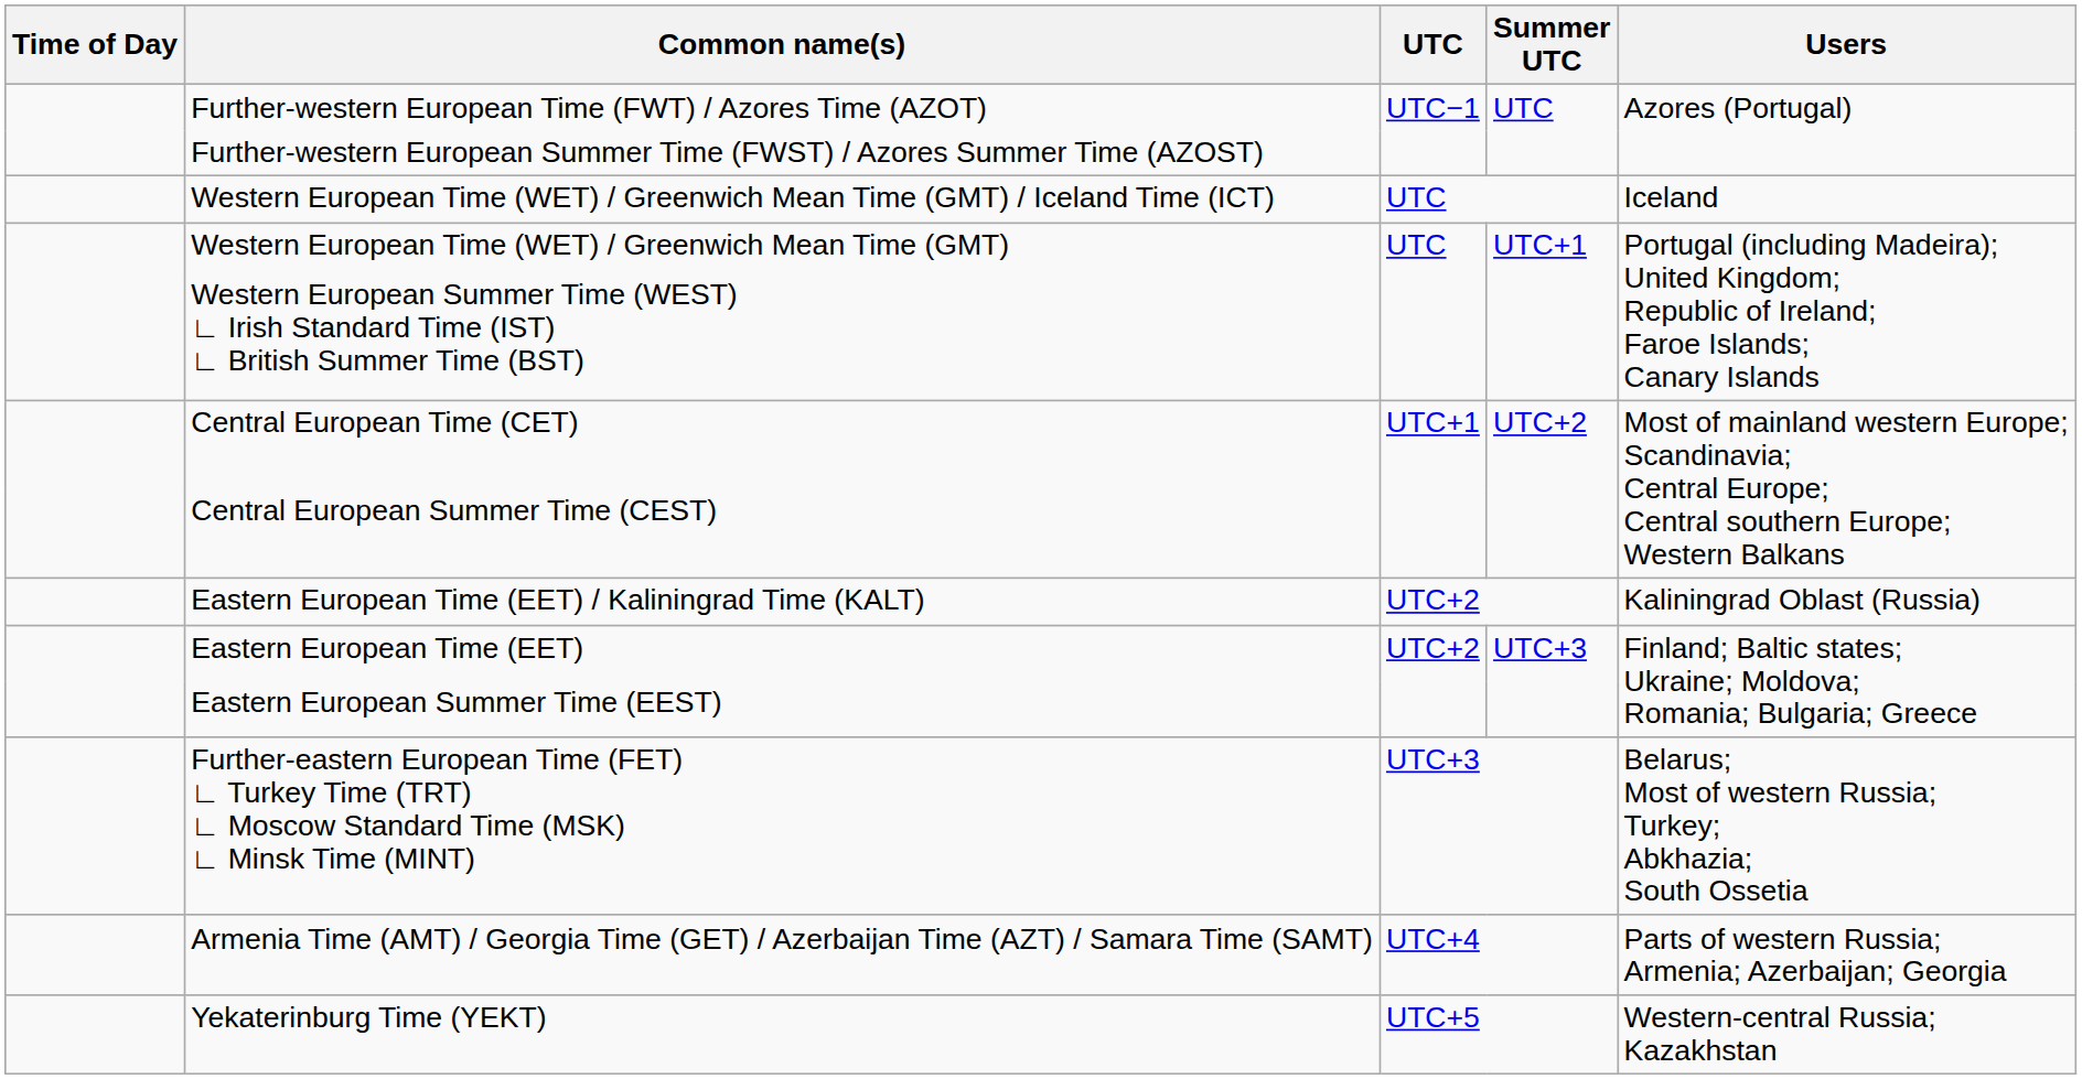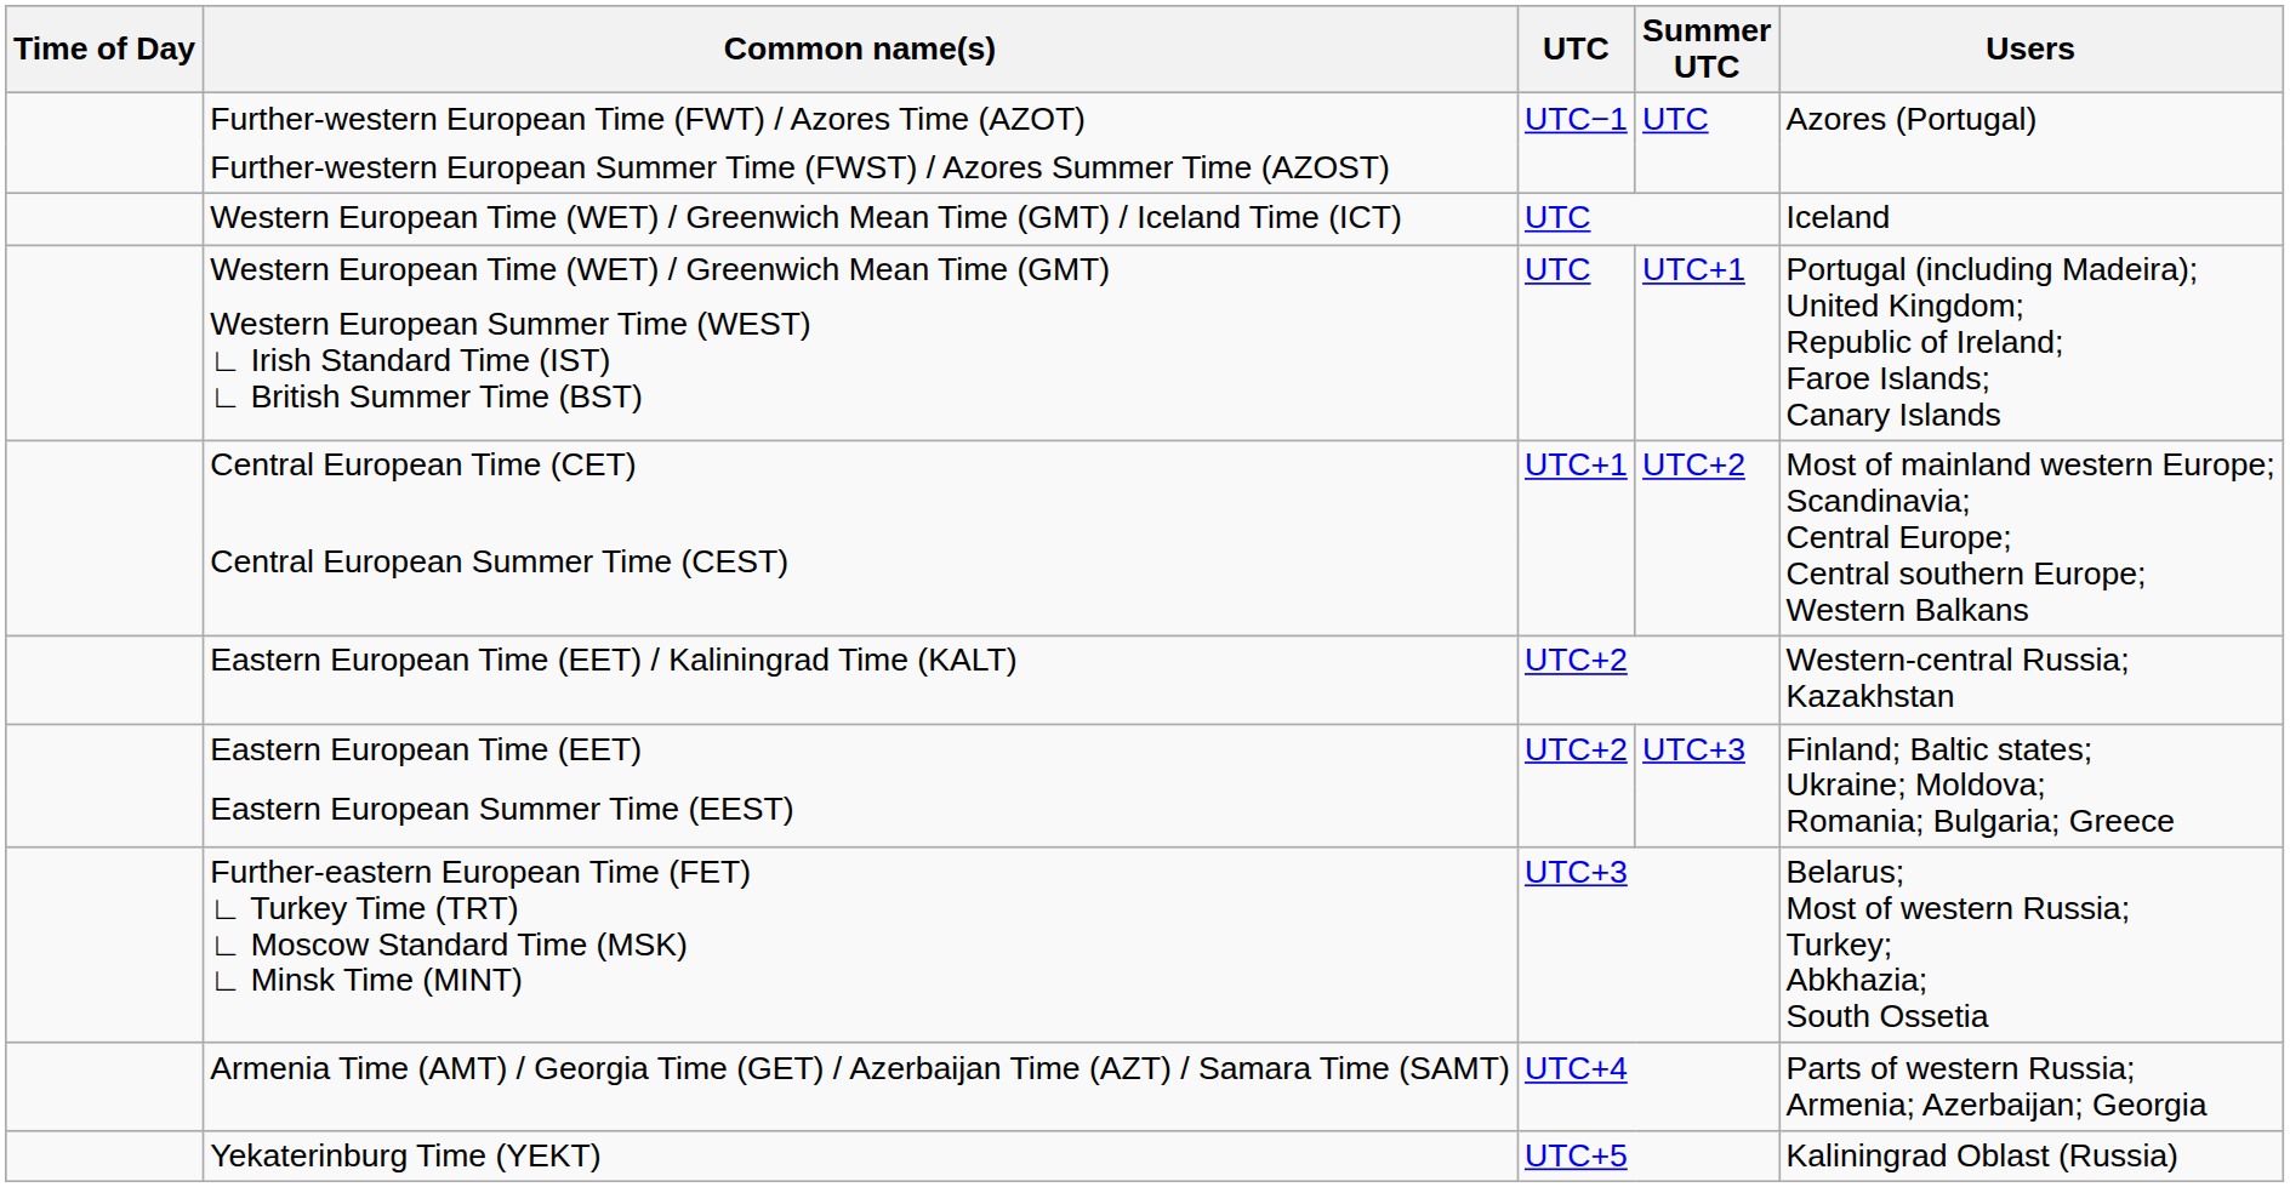 <table class="wikitable">
 <tr>
 <th>Time of Day</th>
 <th>Common name(s)</th>
 <th>UTC</th>
 <th>Summer<br>UTC</th>
 <th>Users</th>
 </tr>
 <tr valign="top">
 <td></td>
 <td>Further-western European Time (FWT) / Azores Time (AZOT)</td>
 <td rowspan=2><a href='#'>UTC−1</a></td>
 <td rowspan=2><a href='#'>UTC</a></td>
 <td rowspan=2>Azores (Portugal)</td>
 </tr>
 <tr valign="top" style="border-top:hidden;">
 <td></td>
 <td>Further-western European Summer Time (FWST) / Azores Summer Time (AZOST)</td>
 </tr>
 <tr valign="top">
 <td></td>
 <td>Western European Time (WET) / Greenwich Mean Time (GMT) / Iceland Time (ICT)</td>
 <td colspan=2><a href='#'>UTC</a></td>
 <td>Iceland</td>
 </tr>
 <tr valign="top">
 <td></td>
 <td>Western European Time (WET) / Greenwich Mean Time (GMT)</td>
 <td rowspan=2><a href='#'>UTC</a></td>
 <td rowspan=2><a href='#'>UTC+1</a></td>
 <td rowspan=2>Portugal (including Madeira);<br> United Kingdom;<br> Republic of Ireland;<br> Faroe Islands;<br> Canary Islands</td>
 </tr>
 <tr valign="top" style="border-top:hidden;">
 <td></td>
 <td>Western European Summer Time (WEST)<br>∟ Irish Standard Time (IST)<br>∟ British Summer Time (BST)</td>
 </tr>
 <tr valign="top">
 <td></td>
 <td>Central European Time (CET)</td>
 <td rowspan=2><a href='#'>UTC+1</a></td>
 <td rowspan=2><a href='#'>UTC+2</a></td>
 <td rowspan=2>Most of mainland western Europe;<br> Scandinavia;<br> Central Europe;<br> Central southern Europe;<br> Western Balkans</td>
 </tr>
 <tr valign="top" style="border-top:hidden;">
 <td></td>
 <td>Central European Summer Time (CEST)</td>
 </tr>
 <tr valign="top">
 <td></td>
 <td>Eastern European Time (EET) / Kaliningrad Time (KALT)</td>
 <td colspan=2><a href='#'>UTC+2</a></td>
-<td>Kaliningrad Oblast (Russia)</td>
+<td>Western-central Russia;<br>Kazakhstan</td>
 </tr>
 <tr valign="top">
 <td></td>
 <td>Eastern European Time (EET)</td>
 <td rowspan=2><a href='#'>UTC+2</a></td>
 <td rowspan=2><a href='#'>UTC+3</a></td>
 <td rowspan=2>Finland; Baltic states;<br> Ukraine; Moldova;<br> Romania; Bulgaria; Greece</td>
 </tr>
 <tr valign="top" style="border-top:hidden;">
 <td></td>
 <td>Eastern European Summer Time (EEST)</td>
 </tr>
 <tr valign="top">
 <td></td>
 <td>Further-eastern European Time (FET) <br>∟ Turkey Time (TRT)<br>∟ Moscow Standard Time (MSK)<br>∟ Minsk Time (MINT)</td>
 <td colspan=2><a href='#'>UTC+3</a></td>
 <td>Belarus;<br>Most of western Russia;<br>Turkey;<br>Abkhazia;<br>South Ossetia</td>
 </tr>
 <tr valign="top">
 <td></td>
 <td>Armenia Time (AMT) / Georgia Time (GET) / Azerbaijan Time (AZT) / Samara Time (SAMT)</td>
 <td colspan=2><a href='#'>UTC+4</a></td>
 <td>Parts of western Russia;<br>Armenia; Azerbaijan; Georgia</td>
 </tr>
 <tr valign="top">
 <td></td>
 <td>Yekaterinburg Time (YEKT)</td>
 <td colspan=2><a href='#'>UTC+5</a></td>
-<td>Western-central Russia;<br>Kazakhstan</td>
+<td>Kaliningrad Oblast (Russia)</td>
 </tr>
 </table>
